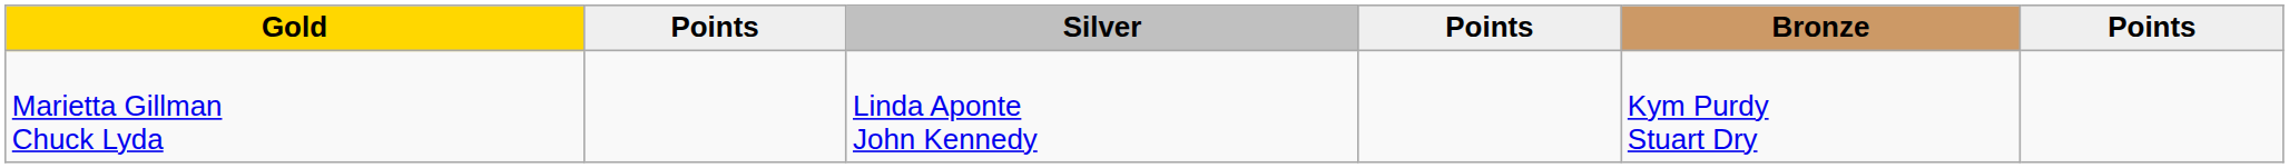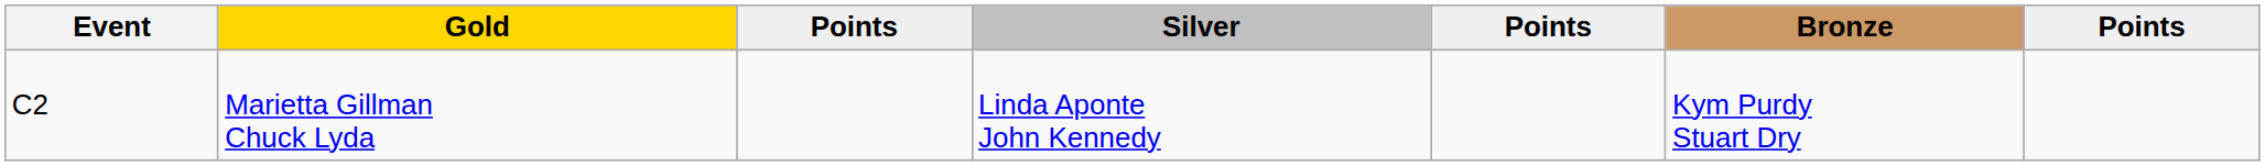 <table class="wikitable" width=100%>
 <tr>
+<th>Event</th>
 <td align=center bgcolor="gold"><strong>Gold</strong></td>
 <td align=center bgcolor="EFEFEF"><strong>Points</strong></td>
 <td align=center bgcolor="silver"><strong>Silver</strong></td>
 <td align=center bgcolor="EFEFEF"><strong>Points</strong></td>
 <td align=center bgcolor="CC9966"><strong>Bronze</strong></td>
 <td align=center bgcolor="EFEFEF"><strong>Points</strong></td>
 </tr>
 <tr>
+<td>C2</td>
 <td><br><a href='#'>Marietta Gillman</a><br><a href='#'>Chuck Lyda</a></td>
 <td></td>
 <td><br><a href='#'>Linda Aponte</a><br><a href='#'>John Kennedy</a></td>
 <td></td>
 <td><br><a href='#'>Kym Purdy</a><br><a href='#'>Stuart Dry</a></td>
 <td></td>
 </tr>
 </table>
